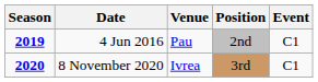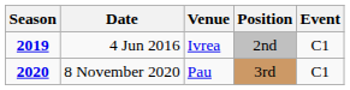 <table class="wikitable" style="text-align:center; font-size:95%;">
 <tr>
 <th>Season</th>
 <th>Date</th>
 <th>Venue</th>
 <th>Position</th>
 <th>Event</th>
 </tr>
 <tr>
 <td><strong><a href='#'>2019</a></strong></td>
 <td align=right>4 Jun 2016</td>
-<td align=left><a href='#'>Pau</a></td>
+<td align=left><a href='#'>Ivrea</a></td>
 <td bgcolor=silver>2nd</td>
 <td>C1</td>
 </tr>
 <tr>
 <td><strong><a href='#'>2020</a></strong></td>
 <td align=right>8 November 2020</td>
-<td align=left><a href='#'>Ivrea</a></td>
+<td align=left><a href='#'>Pau</a></td>
 <td bgcolor=cc9966>3rd</td>
 <td>C1</td>
 </tr>
 </table>
